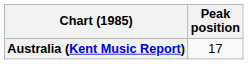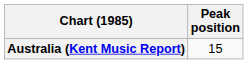 <table class="wikitable sortable plainrowheaders" style="text-align:center">
 <tr>
 <th>Chart (1985)</th>
 <th>Peak<br>position</th>
 </tr>
 <tr>
 <th scope="row">Australia (<a href='#'>Kent Music Report</a>)</th>
-<td>17</td>
+<td>15</td>
 </tr>
 </table>
